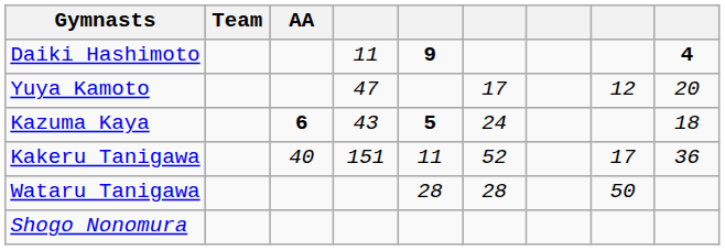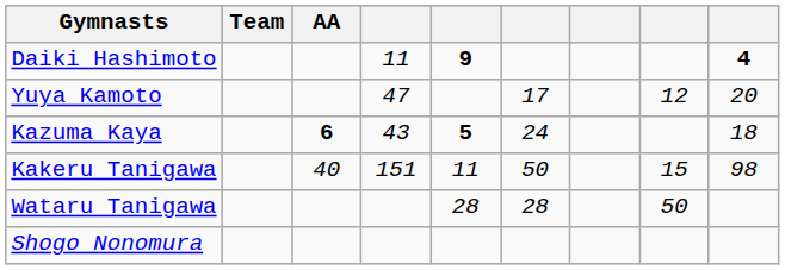 <table class="wikitable sortable collapsible autocollapse plainrowheaders" style="text-align:center; font-size:95%;">
 <tr>
 <th width=28% class=unsortable>Gymnasts</th>
 <th width=9% class=unsortable>Team</th>
 <th width=9% class=unsortable>AA</th>
 <th width=9% class=unsortable></th>
 <th width=9% class=unsortable></th>
 <th width=9% class=unsortable></th>
 <th width=9% class=unsortable></th>
 <th width=9% class=unsortable></th>
 <th width=9% class=unsortable></th>
 </tr>
 <tr>
 <td align=left><a href='#'>Daiki Hashimoto</a></td>
 <td></td>
 <td></td>
 <td><em>11</em></td>
 <td><strong>9</strong></td>
 <td></td>
 <td></td>
 <td></td>
 <td><strong>4</strong></td>
 </tr>
 <tr>
 <td align=left><a href='#'>Yuya Kamoto</a></td>
 <td></td>
 <td></td>
 <td><em>47</em></td>
 <td></td>
 <td><em>17</em></td>
 <td></td>
 <td><em>12</em></td>
 <td><em>20</em></td>
 </tr>
 <tr>
 <td align=left><a href='#'>Kazuma Kaya</a></td>
 <td></td>
 <td><strong>6</strong></td>
 <td><em>43</em></td>
 <td><strong>5</strong></td>
 <td><em>24</em></td>
 <td></td>
 <td></td>
 <td><em>18</em></td>
 </tr>
 <tr>
 <td align=left><a href='#'>Kakeru Tanigawa</a></td>
 <td></td>
 <td><em>40</em></td>
 <td><em>151</em></td>
 <td><em>11</em></td>
-<td><em>52</em></td>
+<td><em>50</em></td>
 <td></td>
-<td><em>17</em></td>
-<td><em>36</em></td>
+<td><em>15</em></td>
+<td><em>98</em></td>
 </tr>
 <tr>
 <td align=left><a href='#'>Wataru Tanigawa</a></td>
 <td></td>
 <td></td>
 <td></td>
 <td><em>28</em></td>
 <td><em>28</em></td>
 <td></td>
 <td><em>50</em></td>
 <td></td>
 </tr>
 <tr>
 <td align=left><em><a href='#'>Shogo Nonomura</a></em></td>
 <td></td>
 <td></td>
 <td></td>
 <td></td>
 <td></td>
 <td></td>
 <td></td>
 <td></td>
 </tr>
 </table>
